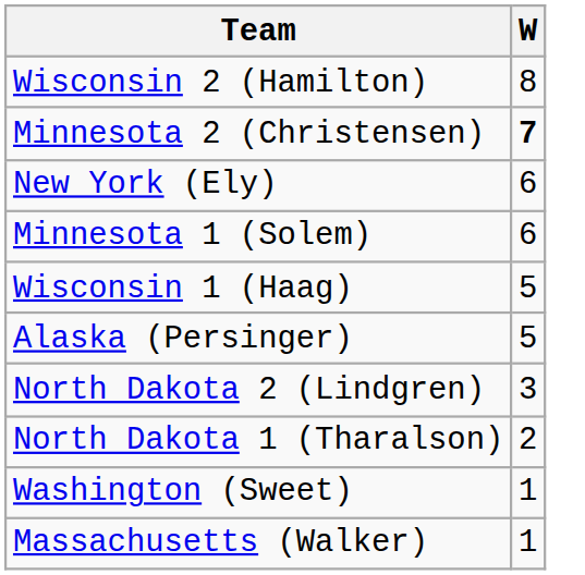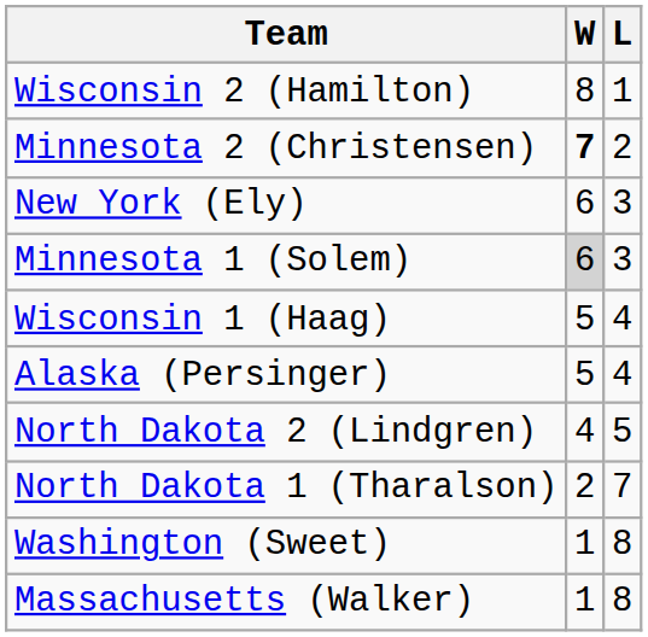 <table class=wikitable>
 <tr>
 <th>Team</th>
 <th>W</th>
+<th>L</th>
 </tr>
 <tr>
 <td> <a href='#'>Wisconsin</a> 2 (Hamilton)</td>
 <td>8</td>
+<td>1</td>
 </tr>
 <tr>
 <td> <a href='#'>Minnesota</a> 2 (Christensen)</td>
 <td><strong>7</strong></td>
+<td>2</td>
 </tr>
 <tr>
 <td> <a href='#'>New York</a> (Ely)</td>
 <td>6</td>
+<td>3</td>
 </tr>
 <tr>
 <td> <a href='#'>Minnesota</a> 1 (Solem)</td>
-<td>6</td>
+<td style="background: lightgrey;">6</td>
+<td>3</td>
 </tr>
 <tr>
 <td> <a href='#'>Wisconsin</a> 1 (Haag)</td>
 <td>5</td>
+<td>4</td>
 </tr>
 <tr>
 <td> <a href='#'>Alaska</a> (Persinger)</td>
 <td>5</td>
+<td>4</td>
 </tr>
 <tr>
 <td> <a href='#'>North Dakota</a> 2 (Lindgren)</td>
-<td>3</td>
+<td>4</td>
+<td>5</td>
 </tr>
 <tr>
 <td> <a href='#'>North Dakota</a> 1 (Tharalson)</td>
 <td>2</td>
+<td>7</td>
 </tr>
 <tr>
 <td> <a href='#'>Washington</a> (Sweet)</td>
 <td>1</td>
+<td>8</td>
 </tr>
 <tr>
 <td> <a href='#'>Massachusetts</a> (Walker)</td>
 <td>1</td>
+<td>8</td>
 </tr>
 </table>
